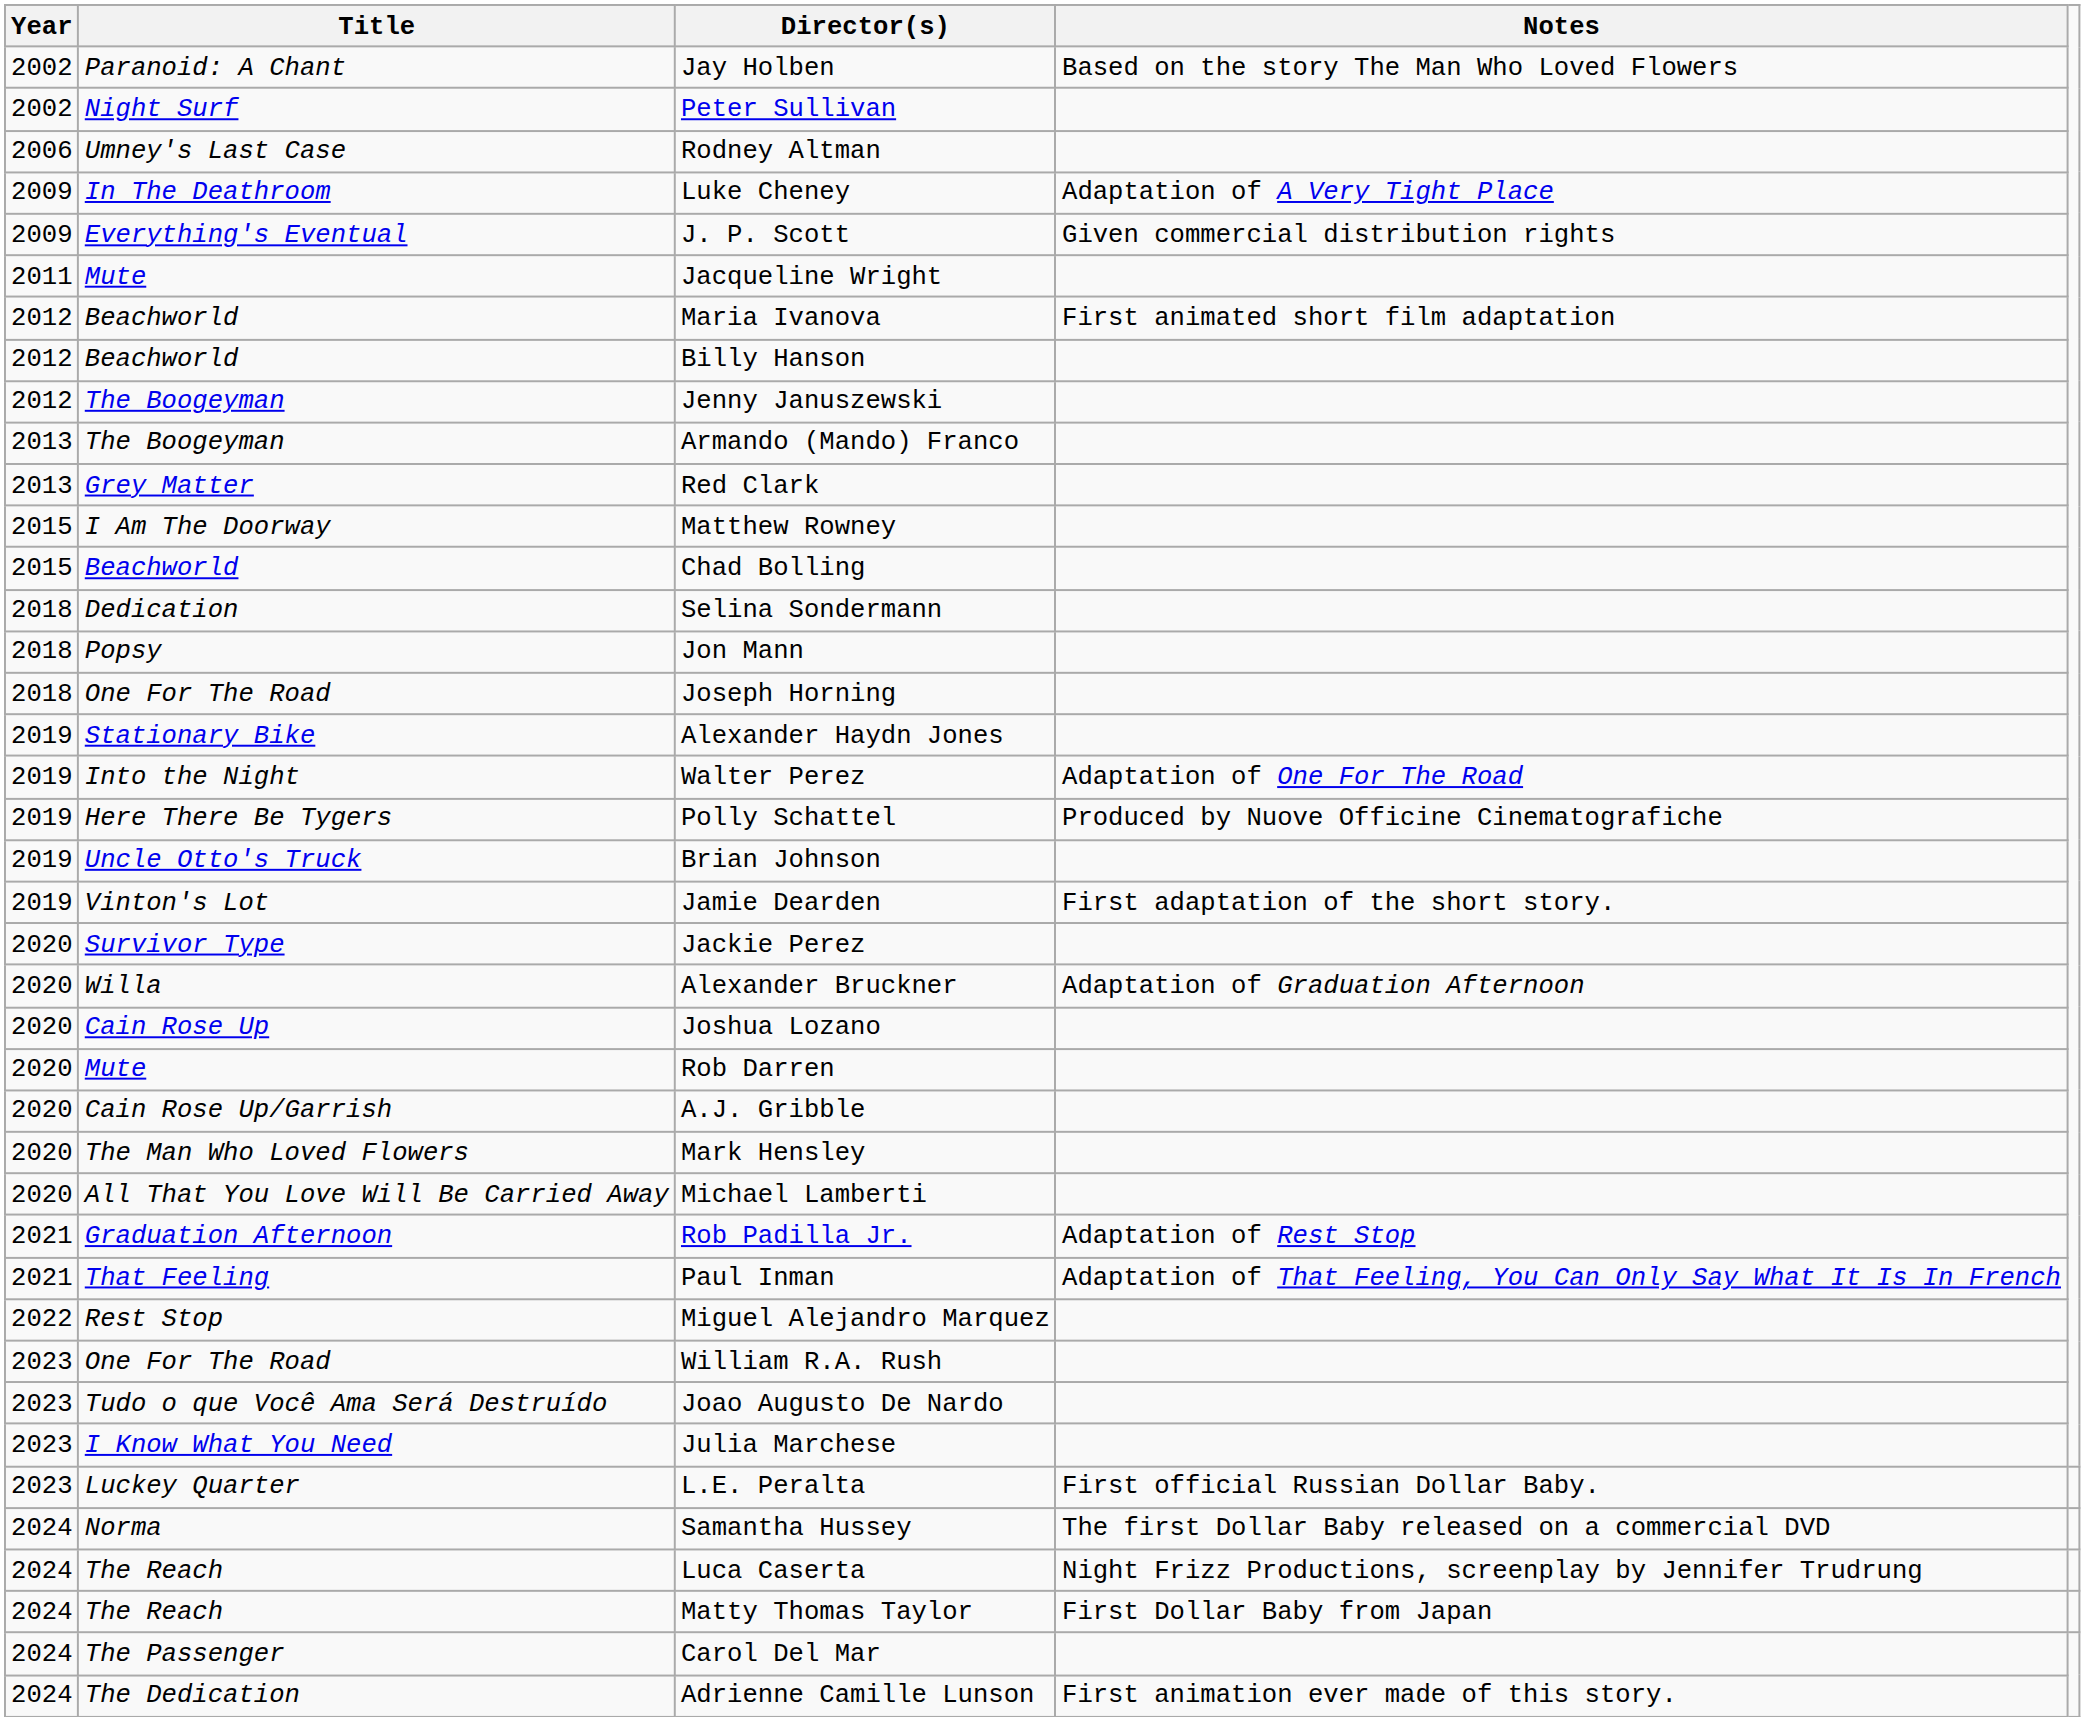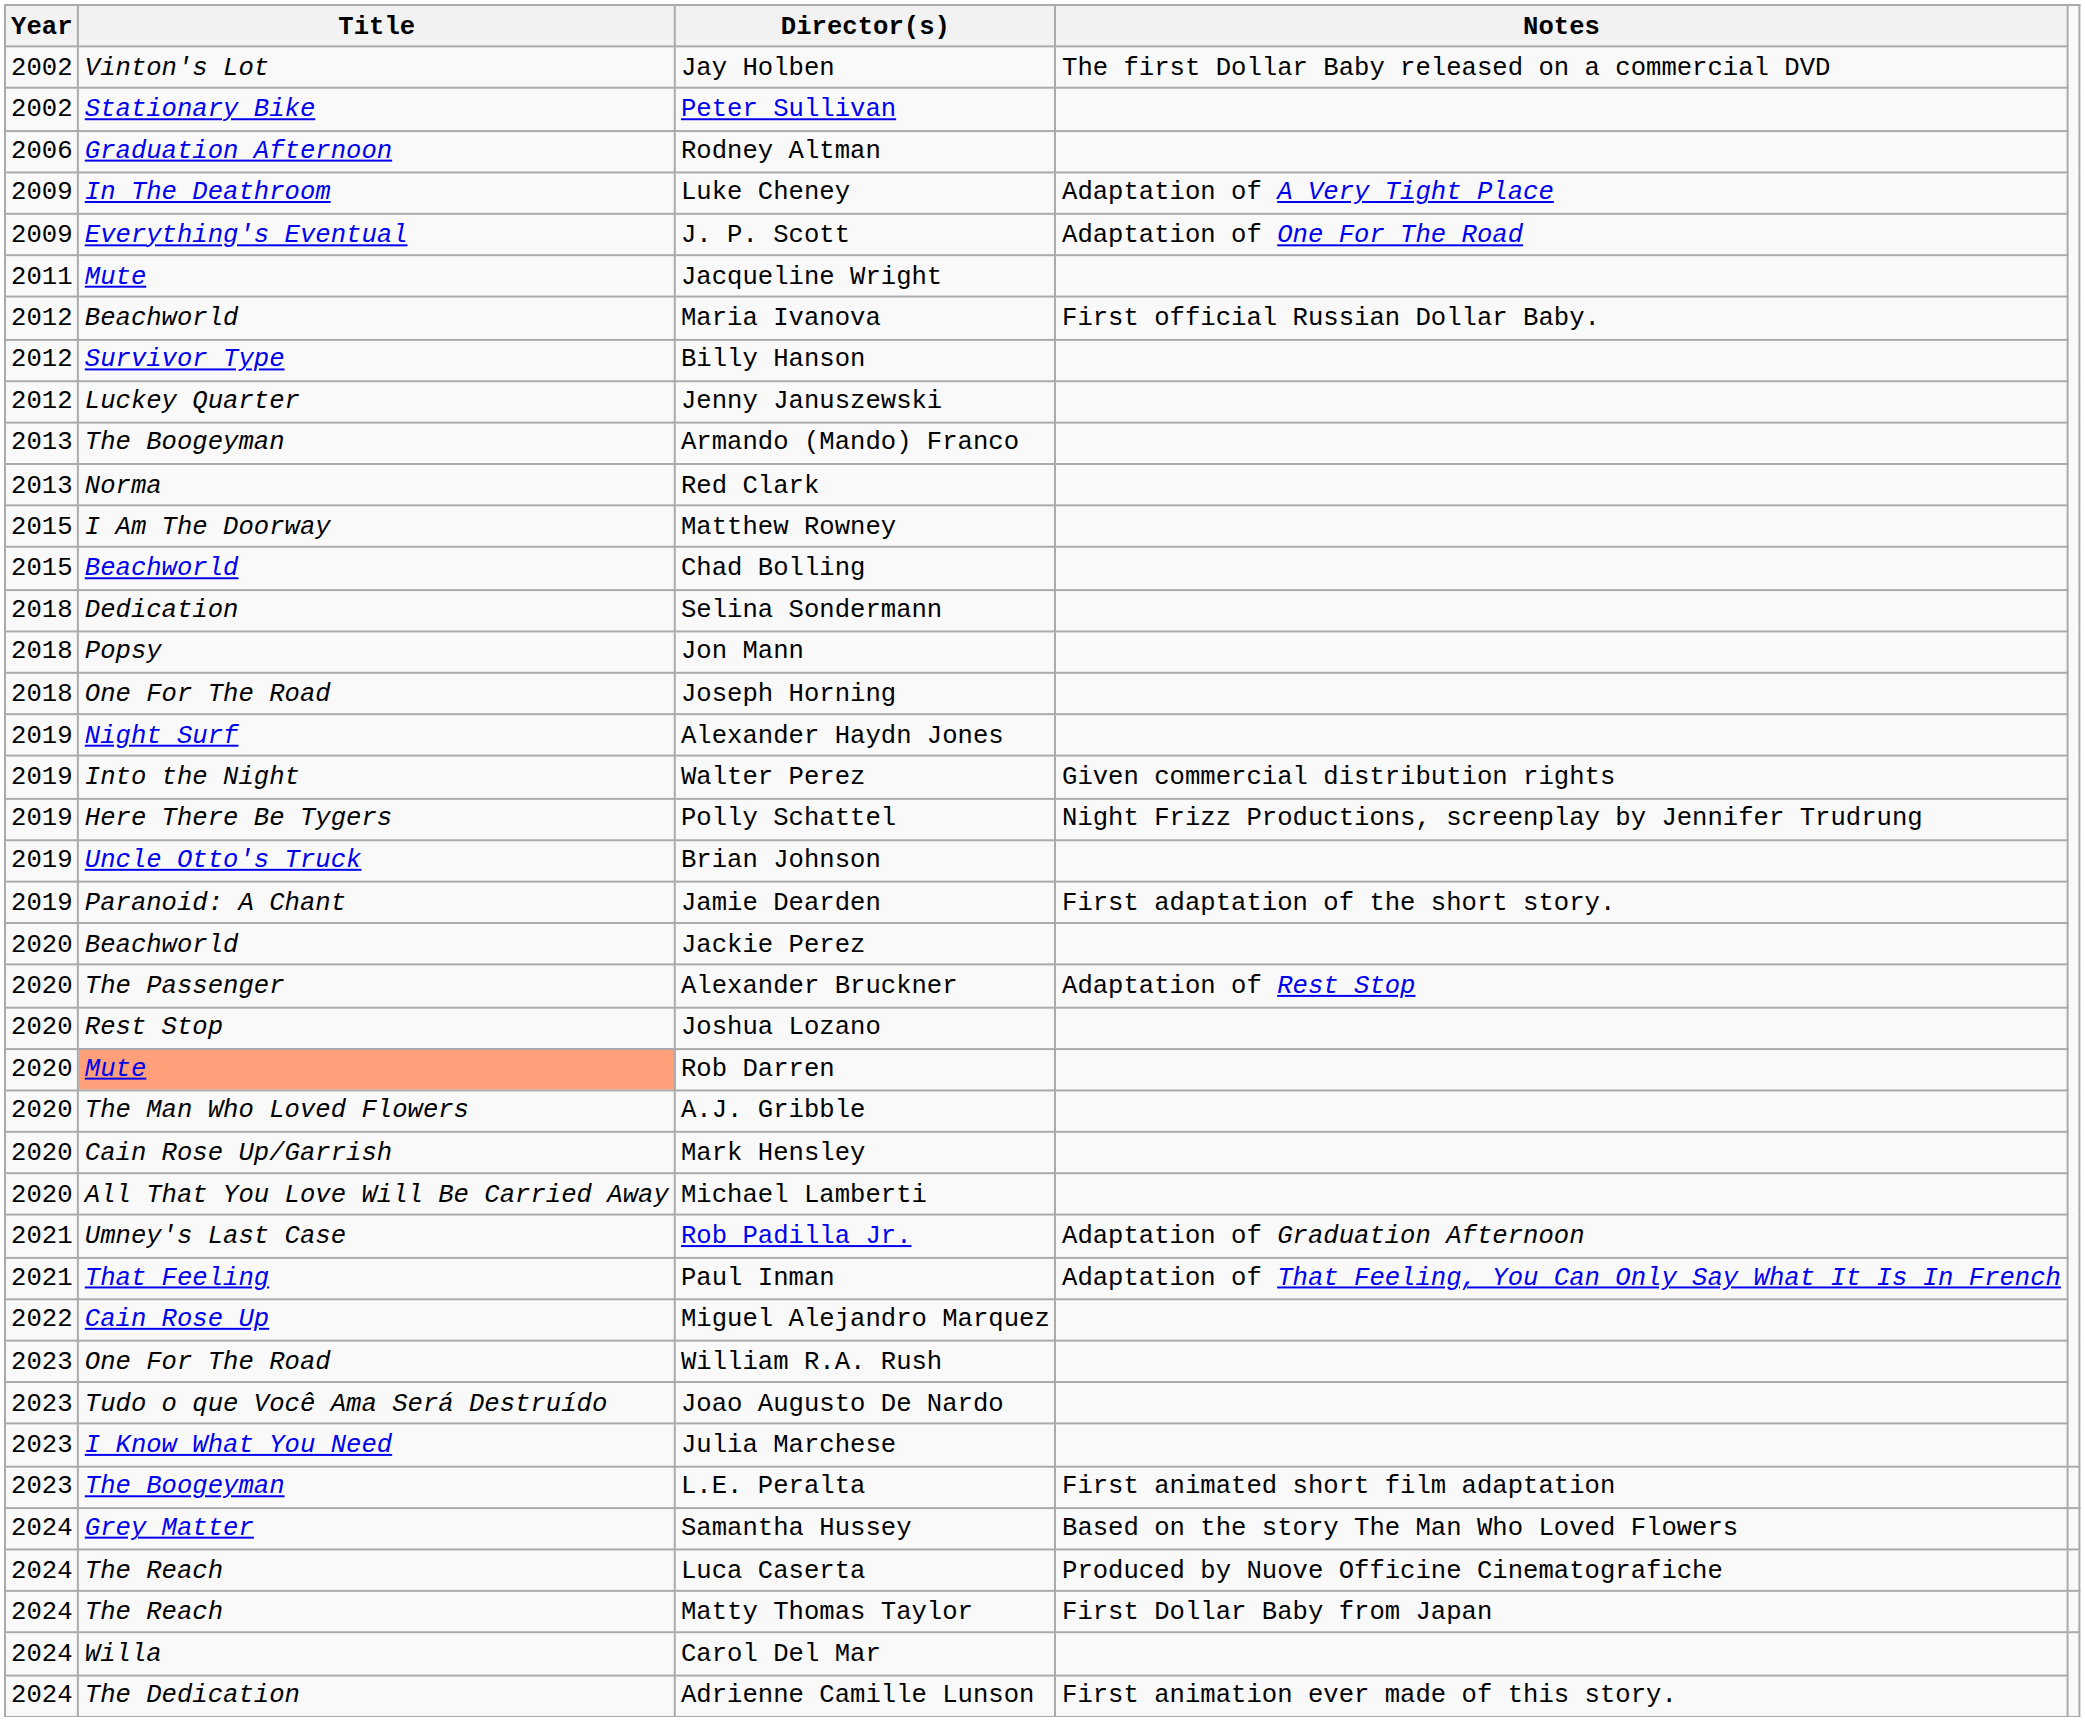 <table class="wikitable sortable">
 <tr>
 <th>Year</th>
 <th>Title</th>
 <th>Director(s)</th>
 <th class="unsortable">Notes</th>
 </tr>
 <tr>
 <td>2002</td>
-<td><em>Paranoid: A Chant</em></td>
+<td><em>Vinton's Lot</em></td>
 <td>Jay Holben</td>
-<td>Based on the story The Man Who Loved Flowers</td>
+<td>The first Dollar Baby released on a commercial DVD</td>
 </tr>
 <tr>
 <td>2002</td>
-<td><em><a href='#'>Night Surf</a></em></td>
+<td><em><a href='#'>Stationary Bike</a></em></td>
 <td><a href='#'>Peter Sullivan</a></td>
 <td></td>
 </tr>
 <tr>
 <td>2006</td>
-<td><em>Umney's Last Case</em></td>
+<td><em><a href='#'>Graduation Afternoon</a></em></td>
 <td>Rodney Altman</td>
 <td></td>
 </tr>
 <tr>
 <td>2009</td>
 <td><em><a href='#'>In The Deathroom</a></em></td>
 <td>Luke Cheney</td>
 <td>Adaptation of <em><a href='#'>A Very Tight Place</a></em></td>
 </tr>
 <tr>
 <td>2009</td>
 <td><a href='#'><em>Everything's Eventual</em></a></td>
 <td>J. P. Scott</td>
-<td>Given commercial distribution rights</td>
+<td>Adaptation of <em><a href='#'>One For The Road</a></em></td>
 </tr>
 <tr>
 <td>2011</td>
 <td><em><a href='#'>Mute</a></em></td>
 <td>Jacqueline Wright</td>
 <td></td>
 </tr>
 <tr>
 <td>2012</td>
 <td><em>Beachworld</em></td>
 <td>Maria Ivanova</td>
-<td>First animated short film adaptation</td>
+<td>First official Russian Dollar Baby.</td>
 </tr>
 <tr>
 <td>2012</td>
-<td><em>Beachworld</em></td>
+<td><em><a href='#'>Survivor Type</a></em></td>
 <td>Billy Hanson</td>
 <td></td>
 </tr>
 <tr>
 <td>2012</td>
-<td><em><a href='#'>The Boogeyman</a></em></td>
+<td><em>Luckey Quarter</em></td>
 <td>Jenny Januszewski</td>
 <td></td>
 </tr>
 <tr>
 <td>2013</td>
 <td><em>The Boogeyman</em></td>
 <td>Armando (Mando) Franco</td>
 <td></td>
 </tr>
 <tr>
 <td>2013</td>
-<td><em><a href='#'>Grey Matter</a></em></td>
+<td><em>Norma</em></td>
 <td>Red Clark</td>
 <td></td>
 </tr>
 <tr>
 <td>2015</td>
 <td><em>I Am The Doorway</em></td>
 <td>Matthew Rowney</td>
 <td></td>
 </tr>
 <tr>
 <td>2015</td>
 <td><em><a href='#'>Beachworld</a></em></td>
 <td>Chad Bolling</td>
 <td></td>
 </tr>
 <tr>
 <td>2018</td>
 <td><em>Dedication</em></td>
 <td>Selina Sondermann</td>
 <td></td>
 </tr>
 <tr>
 <td>2018</td>
 <td><em>Popsy</em></td>
 <td>Jon Mann</td>
 <td></td>
 </tr>
 <tr>
 <td>2018</td>
 <td><em>One For The Road</em></td>
 <td>Joseph Horning</td>
 <td></td>
 </tr>
 <tr>
 <td>2019</td>
-<td><em><a href='#'>Stationary Bike</a></em></td>
+<td><em><a href='#'>Night Surf</a></em></td>
 <td>Alexander Haydn Jones</td>
 <td></td>
 </tr>
 <tr>
 <td>2019</td>
 <td><em>Into the Night</em></td>
 <td>Walter Perez</td>
-<td>Adaptation of <em><a href='#'>One For The Road</a></em></td>
+<td>Given commercial distribution rights</td>
 </tr>
 <tr>
 <td>2019</td>
 <td><em>Here There Be Tygers</em></td>
 <td>Polly Schattel</td>
-<td>Produced by Nuove Officine Cinematografiche</td>
+<td>Night Frizz Productions, screenplay by Jennifer Trudrung</td>
 </tr>
 <tr>
 <td>2019</td>
 <td><em><a href='#'>Uncle Otto's Truck</a></em></td>
 <td>Brian Johnson</td>
 <td></td>
 </tr>
 <tr>
 <td>2019</td>
-<td><em>Vinton's Lot</em></td>
+<td><em>Paranoid: A Chant</em></td>
 <td>Jamie Dearden</td>
 <td>First adaptation of the short story.</td>
 </tr>
 <tr>
 <td>2020</td>
-<td><em><a href='#'>Survivor Type</a></em></td>
+<td><em>Beachworld</em></td>
 <td>Jackie Perez</td>
 <td></td>
 </tr>
 <tr>
 <td>2020</td>
-<td><em>Willa</em></td>
+<td><em>The Passenger</em></td>
 <td>Alexander Bruckner</td>
-<td>Adaptation of <em>Graduation Afternoon</em></td>
+<td>Adaptation of <em><a href='#'>Rest Stop</a></em></td>
 </tr>
 <tr>
 <td>2020</td>
-<td><em><a href='#'>Cain Rose Up</a></em></td>
+<td><em>Rest Stop</em></td>
 <td>Joshua Lozano</td>
 <td></td>
 </tr>
 <tr>
 <td>2020</td>
-<td><em><a href='#'>Mute</a></em></td>
+<td style="background: lightsalmon;"><em><a href='#'>Mute</a></em></td>
 <td>Rob Darren</td>
 <td></td>
 </tr>
 <tr>
 <td>2020</td>
-<td><em>Cain Rose Up/Garrish</em></td>
+<td><em>The Man Who Loved Flowers</em></td>
 <td>A.J. Gribble</td>
 <td></td>
 </tr>
 <tr>
 <td>2020</td>
-<td><em>The Man Who Loved Flowers</em></td>
+<td><em>Cain Rose Up/Garrish</em></td>
 <td>Mark Hensley</td>
 <td></td>
 </tr>
 <tr>
 <td>2020</td>
 <td><em>All That You Love Will Be Carried Away</em></td>
 <td>Michael Lamberti</td>
 <td></td>
 </tr>
 <tr>
 <td>2021</td>
-<td><em><a href='#'>Graduation Afternoon</a></em></td>
+<td><em>Umney's Last Case</em></td>
 <td><a href='#'>Rob Padilla Jr.</a></td>
-<td>Adaptation of <em><a href='#'>Rest Stop</a></em></td>
+<td>Adaptation of <em>Graduation Afternoon</em></td>
 </tr>
 <tr>
 <td>2021</td>
 <td><em><a href='#'>That Feeling</a></em></td>
 <td>Paul Inman</td>
 <td>Adaptation of <em><a href='#'>That Feeling, You Can Only Say What It Is In French</a></em></td>
 </tr>
 <tr>
 <td>2022</td>
-<td><em>Rest Stop</em></td>
+<td><em><a href='#'>Cain Rose Up</a></em></td>
 <td>Miguel Alejandro Marquez</td>
 <td></td>
 </tr>
 <tr>
 <td>2023</td>
 <td><em>One For The Road</em></td>
 <td>William R.A. Rush</td>
 <td></td>
 </tr>
 <tr>
 <td>2023</td>
 <td><em>Tudo o que Você Ama Será Destruído</em></td>
 <td>Joao Augusto De Nardo</td>
 <td></td>
 </tr>
 <tr>
 <td>2023</td>
 <td><em><a href='#'>I Know What You Need</a></em></td>
 <td>Julia Marchese</td>
 <td></td>
 </tr>
 <tr>
 <td>2023</td>
-<td><em>Luckey Quarter</em></td>
+<td><em><a href='#'>The Boogeyman</a></em></td>
 <td>L.E. Peralta</td>
-<td>First official Russian Dollar Baby.</td>
+<td>First animated short film adaptation</td>
 <td></td>
 </tr>
 <tr>
 <td>2024</td>
-<td><em>Norma</em></td>
+<td><em><a href='#'>Grey Matter</a></em></td>
 <td>Samantha Hussey</td>
-<td>The first Dollar Baby released on a commercial DVD</td>
+<td>Based on the story The Man Who Loved Flowers</td>
 <td></td>
 </tr>
 <tr>
 <td>2024</td>
 <td><em>The Reach</em></td>
 <td>Luca Caserta</td>
-<td>Night Frizz Productions, screenplay by Jennifer Trudrung</td>
+<td>Produced by Nuove Officine Cinematografiche</td>
 <td></td>
 </tr>
 <tr>
 <td>2024</td>
 <td><em>The Reach</em></td>
 <td>Matty Thomas Taylor</td>
 <td>First Dollar Baby from Japan</td>
 <td></td>
 </tr>
 <tr>
 <td>2024</td>
-<td><em>The Passenger</em></td>
+<td><em>Willa</em></td>
 <td>Carol Del Mar</td>
 <td></td>
 </tr>
 <tr>
 <td>2024</td>
 <td><em>The Dedication</em></td>
 <td>Adrienne Camille Lunson</td>
 <td>First animation ever made of this story.</td>
 </tr>
 </table>
